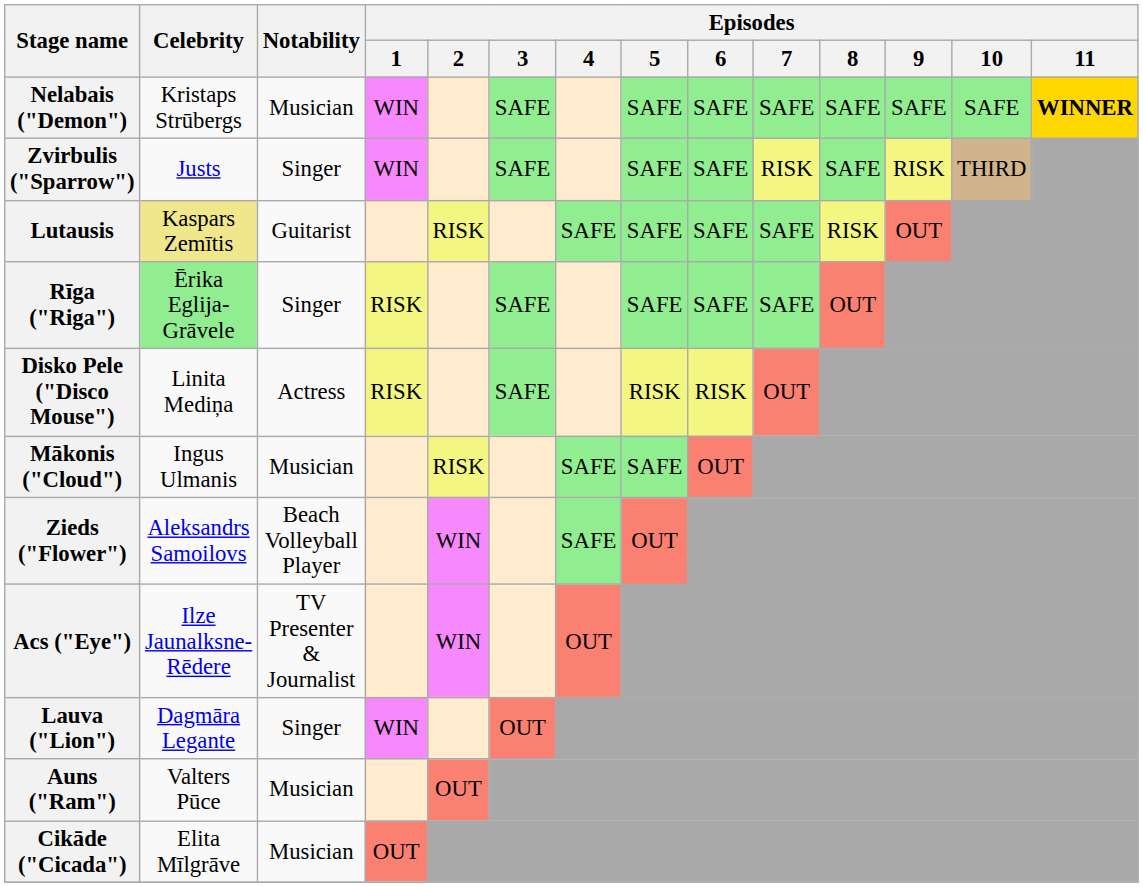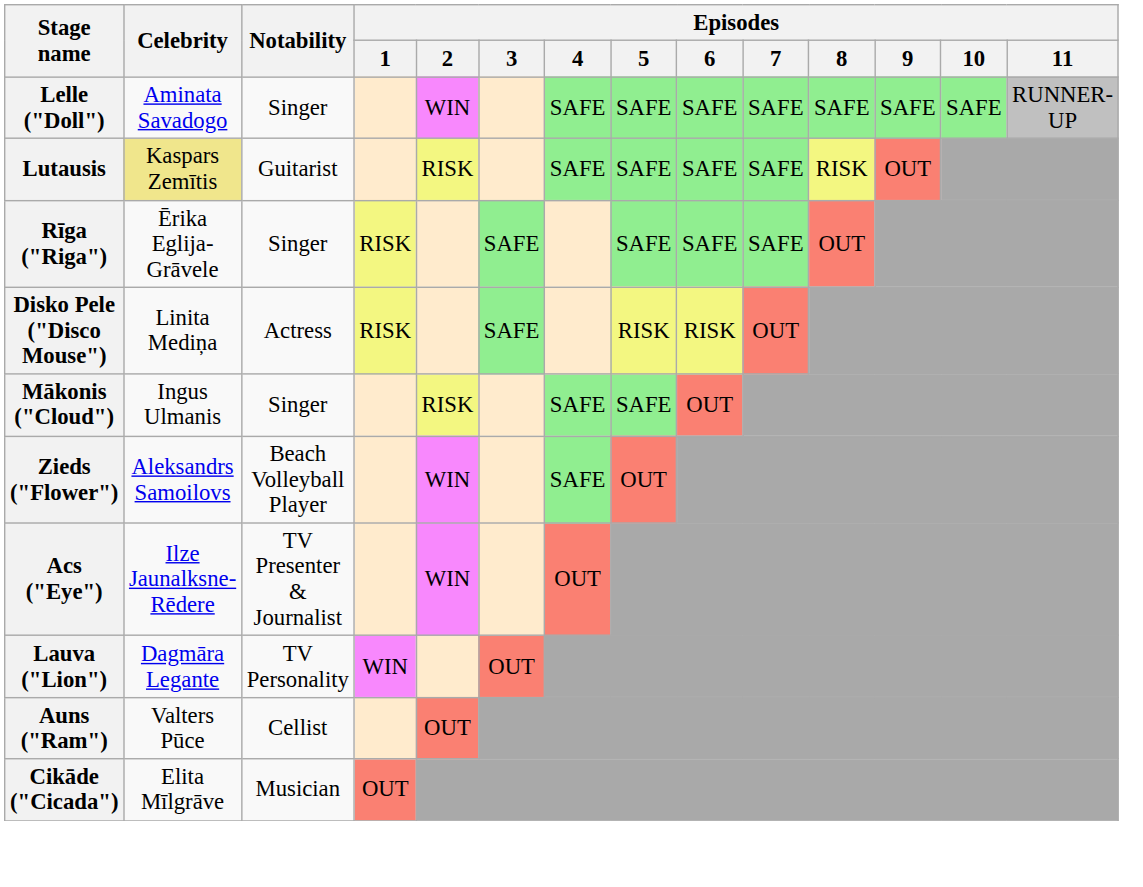 <table class="wikitable" style="text-align:center; ">
 <tr>
 <th rowspan="2">Stage name</th>
 <th rowspan="2">Celebrity</th>
 <th rowspan="2">Notability</th>
 <th colspan="11">Episodes</th>
 </tr>
 <tr>
 <th rowspan="1">1</th>
 <th rowspan="1">2</th>
 <th rowspan="1">3</th>
 <th rowspan="1">4</th>
 <th rowspan="1">5</th>
 <th rowspan="1">6</th>
 <th colspan="1">7</th>
 <th colspan="1">8</th>
 <th colspan="1">9</th>
 <th colspan="1">10</th>
 <th colspan="1">11</th>
 </tr>
 <tr>
-<th>Nelabais ("Demon")</th>
-<td>Kristaps Strūbergs</td>
-<td>Musician</td>
+<th>Lelle ("Doll")</th>
+<td><a href='#'>Aminata Savadogo</a></td>
+<td>Singer</td>
+<td bgcolor="#FFEBCD"></td>
 <td bgcolor=#F888FD>WIN</td>
-<td bgcolor="#FFEBCD"></td>
-<td bgcolor="lightgreen">SAFE</td>
 <td bgcolor="#FFEBCD"></td>
 <td bgcolor="lightgreen">SAFE</td>
 <td bgcolor="lightgreen">SAFE</td>
 <td bgcolor="lightgreen">SAFE</td>
 <td bgcolor="lightgreen">SAFE</td>
 <td bgcolor="lightgreen">SAFE</td>
 <td bgcolor="lightgreen">SAFE</td>
-<td bgcolor=gold><strong>WINNER</strong></td>
-</tr>
-<tr>
-<th>Zvirbulis ("Sparrow")</th>
-<td><a href='#'>Justs</a></td>
-<td>Singer</td>
-<td bgcolor=#F888FD>WIN</td>
-<td bgcolor="#FFEBCD"></td>
 <td bgcolor="lightgreen">SAFE</td>
-<td bgcolor="#FFEBCD"></td>
-<td bgcolor="lightgreen">SAFE</td>
-<td bgcolor="lightgreen">SAFE</td>
-<td bgcolor="#F3F781">RISK</td>
-<td bgcolor="lightgreen">SAFE</td>
-<td bgcolor="#F3F781">RISK</td>
-<td bgcolor=tan>THIRD</td>
-<td colspan="1" bgcolor=darkgrey></td>
+<td bgcolor=silver>RUNNER-UP</td>
 </tr>
 <tr>
 <th>Lutausis</th>
 <td style="background: khaki;">Kaspars Zemītis</td>
 <td>Guitarist</td>
 <td bgcolor="#FFEBCD"></td>
 <td bgcolor="#F3F781">RISK</td>
 <td bgcolor="#FFEBCD"></td>
 <td bgcolor="lightgreen">SAFE</td>
 <td bgcolor="lightgreen">SAFE</td>
 <td bgcolor="lightgreen">SAFE</td>
 <td bgcolor="lightgreen">SAFE</td>
 <td bgcolor="#F3F781">RISK</td>
 <td bgcolor=salmon>OUT</td>
 <td colspan="2" bgcolor=darkgrey></td>
 </tr>
 <tr>
 <th>Rīga ("Riga")</th>
-<td style="background: lightgreen;">Ērika Eglija-Grāvele</td>
+<td>Ērika Eglija-Grāvele</td>
 <td>Singer</td>
 <td bgcolor="#F3F781">RISK</td>
 <td bgcolor="#FFEBCD"></td>
 <td bgcolor="lightgreen">SAFE</td>
 <td bgcolor="#FFEBCD"></td>
 <td bgcolor="lightgreen">SAFE</td>
 <td bgcolor="lightgreen">SAFE</td>
 <td bgcolor="lightgreen">SAFE</td>
 <td bgcolor=salmon>OUT</td>
 <td colspan="3" bgcolor=darkgrey></td>
 </tr>
 <tr>
 <th>Disko Pele ("Disco Mouse")</th>
 <td>Linita Mediņa</td>
 <td>Actress</td>
 <td bgcolor="#F3F781">RISK</td>
 <td bgcolor="#FFEBCD"></td>
 <td bgcolor="lightgreen">SAFE</td>
 <td bgcolor="#FFEBCD"></td>
 <td bgcolor="#F3F781">RISK</td>
 <td bgcolor="#F3F781">RISK</td>
 <td bgcolor=salmon>OUT</td>
 <td colspan="4" bgcolor=darkgrey></td>
 </tr>
 <tr>
 <th>Mākonis ("Cloud")</th>
 <td>Ingus Ulmanis</td>
-<td>Musician</td>
+<td>Singer</td>
 <td bgcolor="#FFEBCD"></td>
 <td bgcolor="#F3F781">RISK</td>
 <td bgcolor="#FFEBCD"></td>
 <td bgcolor="lightgreen">SAFE</td>
 <td bgcolor="lightgreen">SAFE</td>
 <td bgcolor=salmon>OUT</td>
 <td colspan="5" bgcolor=darkgrey></td>
 </tr>
 <tr>
 <th>Zieds ("Flower")</th>
 <td><a href='#'>Aleksandrs Samoilovs</a></td>
 <td>Beach Volleyball Player</td>
 <td bgcolor="#FFEBCD"></td>
 <td bgcolor=#F888FD>WIN</td>
 <td bgcolor="#FFEBCD"></td>
 <td bgcolor="lightgreen">SAFE</td>
 <td bgcolor=salmon>OUT</td>
 <td colspan="6" bgcolor=darkgrey></td>
 </tr>
 <tr>
 <th>Acs ("Eye")</th>
 <td><a href='#'>Ilze Jaunalksne-Rēdere</a></td>
 <td>TV Presenter & Journalist</td>
 <td bgcolor="#FFEBCD"></td>
 <td bgcolor=#F888FD>WIN</td>
 <td bgcolor="#FFEBCD"></td>
 <td bgcolor=salmon>OUT</td>
 <td colspan="7" bgcolor=darkgrey></td>
 </tr>
 <tr>
 <th>Lauva ("Lion")</th>
 <td><a href='#'>Dagmāra Legante</a></td>
-<td>Singer</td>
+<td>TV Personality</td>
 <td bgcolor=#F888FD>WIN</td>
 <td bgcolor="#FFEBCD"></td>
 <td bgcolor=salmon>OUT</td>
 <td colspan="8" bgcolor=darkgrey></td>
 </tr>
 <tr>
 <th>Auns ("Ram")</th>
 <td>Valters Pūce</td>
-<td>Musician</td>
+<td>Cellist</td>
 <td bgcolor="#FFEBCD"></td>
 <td bgcolor=salmon>OUT</td>
 <td colspan="9" bgcolor=darkgrey></td>
 </tr>
 <tr>
 <th>Cikāde ("Cicada")</th>
 <td>Elita Mīlgrāve</td>
 <td>Musician</td>
 <td bgcolor=salmon>OUT</td>
 <td colspan="10" bgcolor=darkgrey></td>
 </tr>
 <tr>
 </tr>
 </table>
